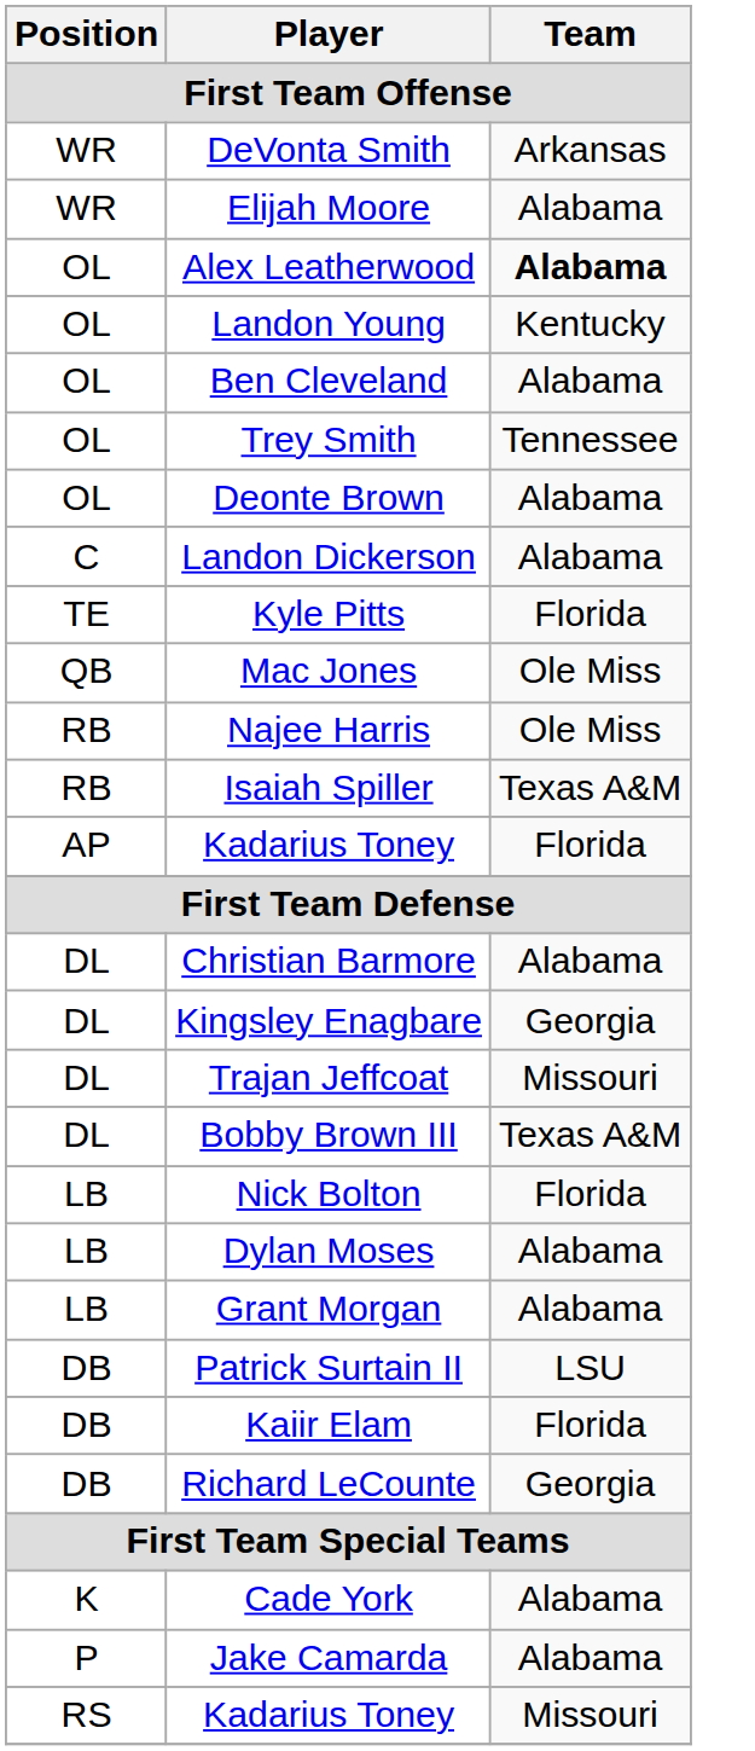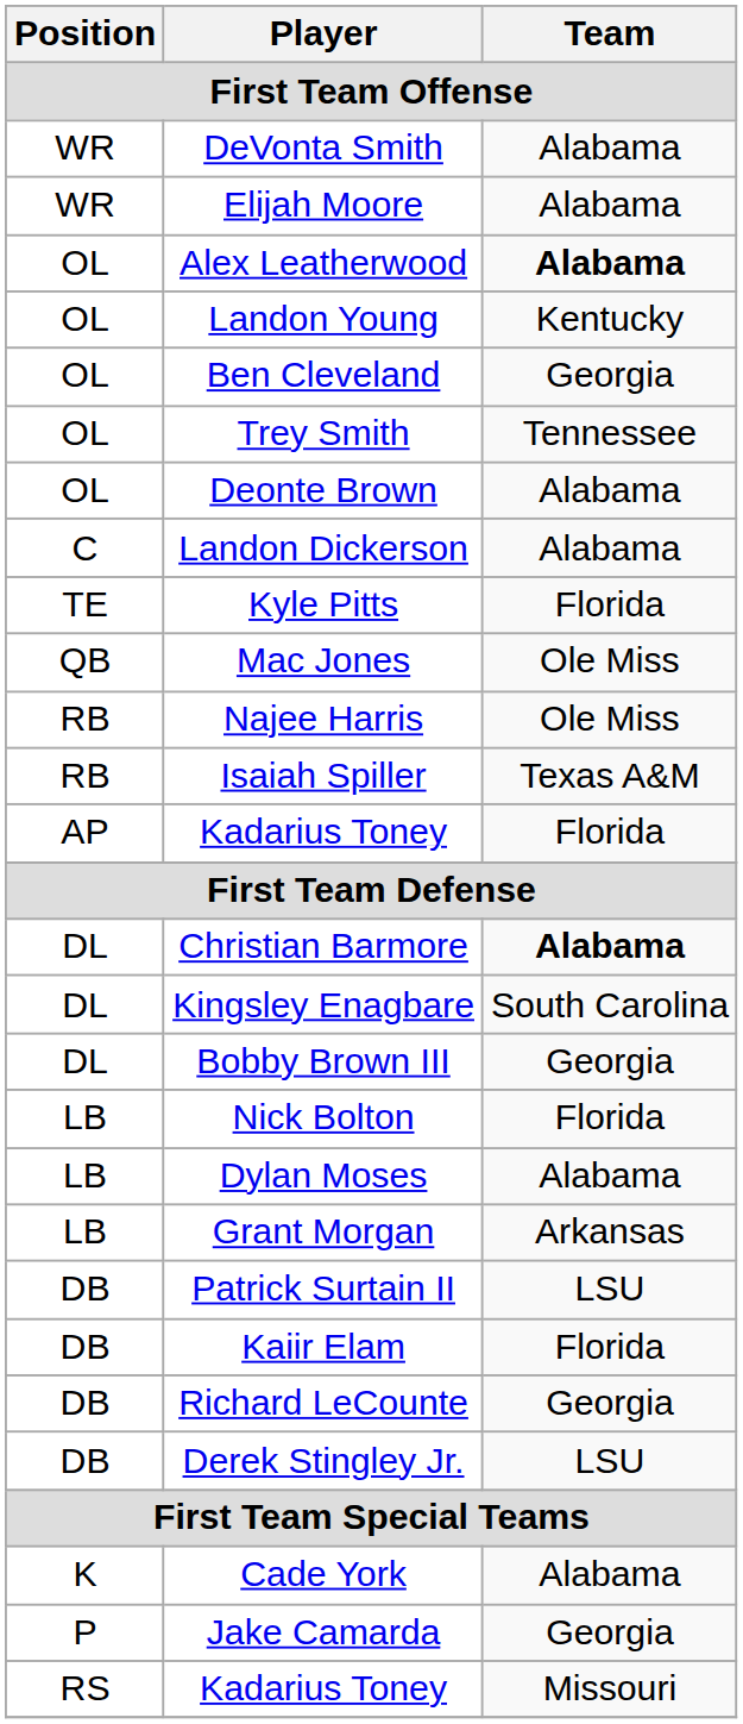 <table class="wikitable" border="0">
 <tr>
 <th>Position</th>
 <th>Player</th>
 <th>Team</th>
 </tr>
 <tr>
 <td colspan="3" style="text-align:center; background:#ddd;"><strong>First Team Offense </strong></td>
 </tr>
 <tr style="text-align:center;">
 <td style="background:white">WR</td>
 <td style="background:white"><a href='#'>DeVonta Smith</a></td>
-<td style=>Arkansas</td>
+<td style=>Alabama</td>
 </tr>
 <tr style="text-align:center;">
 <td style="background:white">WR</td>
 <td style="background:white"><a href='#'>Elijah Moore</a></td>
 <td style=>Alabama</td>
 </tr>
 <tr style="text-align:center;">
 <td style="background:white">OL</td>
 <td style="background:white"><a href='#'>Alex Leatherwood</a></td>
 <td style=><strong>Alabama</strong></td>
 </tr>
 <tr style="text-align:center;">
 <td style="background:white">OL</td>
 <td style="background:white"><a href='#'>Landon Young</a></td>
 <td style=>Kentucky</td>
 </tr>
 <tr style="text-align:center;">
 <td style="background:white">OL</td>
 <td style="background:white"><a href='#'>Ben Cleveland</a></td>
-<td style=>Alabama</td>
+<td style=>Georgia</td>
 </tr>
 <tr style="text-align:center;">
 <td style="background:white">OL</td>
 <td style="background:white"><a href='#'>Trey Smith</a></td>
 <td style=>Tennessee</td>
 </tr>
 <tr style="text-align:center;">
 <td style="background:white">OL</td>
 <td style="background:white"><a href='#'>Deonte Brown</a></td>
 <td style=>Alabama</td>
 </tr>
 <tr style="text-align:center;">
 <td style="background:white">C</td>
 <td style="background:white"><a href='#'>Landon Dickerson</a></td>
 <td style=>Alabama</td>
 </tr>
 <tr style="text-align:center;">
 <td style="background:white">TE</td>
 <td style="background:white"><a href='#'>Kyle Pitts</a></td>
 <td style=>Florida</td>
 </tr>
 <tr style="text-align:center;">
 <td style="background:white">QB</td>
 <td style="background:white"><a href='#'>Mac Jones</a></td>
 <td style=>Ole Miss</td>
 </tr>
 <tr style="text-align:center;">
 <td style="background:white">RB</td>
 <td style="background:white"><a href='#'>Najee Harris</a></td>
 <td style=>Ole Miss</td>
 </tr>
 <tr style="text-align:center;">
 <td style="background:white">RB</td>
 <td style="background:white"><a href='#'>Isaiah Spiller</a></td>
 <td style=>Texas A&M</td>
 </tr>
 <tr style="text-align:center;">
 <td style="background:white">AP</td>
 <td style="background:white"><a href='#'>Kadarius Toney</a></td>
 <td style=>Florida</td>
 </tr>
 <tr>
 </tr>
 <tr>
 <td colspan="3" style="text-align:center; background:#ddd;"><strong>First Team Defense</strong></td>
 </tr>
 <tr style="text-align:center;">
 <td style="background:white">DL</td>
 <td style="background:white"><a href='#'>Christian Barmore</a></td>
-<td style=>Alabama</td>
+<td style=><strong>Alabama</strong></td>
 </tr>
 <tr style="text-align:center;">
 <td style="background:white">DL</td>
 <td style="background:white"><a href='#'>Kingsley Enagbare</a></td>
-<td style=>Georgia</td>
-</tr>
-<tr style="text-align:center;">
-<td style="background:white">DL</td>
-<td style="background:white"><a href='#'>Trajan Jeffcoat</a></td>
-<td style=>Missouri</td>
+<td style=>South Carolina</td>
 </tr>
 <tr style="text-align:center;">
 <td style="background:white">DL</td>
 <td style="background:white"><a href='#'>Bobby Brown III</a></td>
-<td style=>Texas A&M</td>
+<td style=>Georgia</td>
 </tr>
 <tr style="text-align:center;">
 <td style="background:white">LB</td>
 <td style="background:white"><a href='#'>Nick Bolton</a></td>
 <td style=>Florida</td>
 </tr>
 <tr style="text-align:center;">
 <td style="background:white">LB</td>
 <td style="background:white"><a href='#'>Dylan Moses</a></td>
 <td style=>Alabama</td>
 </tr>
 <tr style="text-align:center;">
 <td style="background:white">LB</td>
 <td style="background:white"><a href='#'>Grant Morgan</a></td>
-<td style=>Alabama</td>
+<td style=>Arkansas</td>
 </tr>
 <tr style="text-align:center;">
 <td style="background:white">DB</td>
 <td style="background:white"><a href='#'>Patrick Surtain II</a></td>
 <td style=>LSU</td>
 </tr>
 <tr style="text-align:center;">
 <td style="background:white">DB</td>
 <td style="background:white"><a href='#'>Kaiir Elam</a></td>
 <td style=>Florida</td>
 </tr>
 <tr style="text-align:center;">
 <td style="background:white">DB</td>
 <td style="background:white"><a href='#'>Richard LeCounte</a></td>
 <td style=>Georgia</td>
 </tr>
+<tr style="text-align:center;">
+<td style="background:white">DB</td>
+<td style="background:white"><a href='#'>Derek Stingley Jr.</a></td>
+<td style=>LSU</td>
+</tr>
 <tr>
 <td colspan="3" style="text-align:center; background:#ddd;"><strong>First Team Special Teams</strong></td>
 </tr>
 <tr style="text-align:center;">
 <td style="background:white">K</td>
 <td style="background:white"><a href='#'>Cade York</a></td>
 <td style=>Alabama</td>
 </tr>
 <tr style="text-align:center;">
 <td style="background:white">P</td>
 <td style="background:white"><a href='#'>Jake Camarda</a></td>
-<td style=>Alabama</td>
+<td style=>Georgia</td>
 </tr>
 <tr style="text-align:center;">
 <td style="background:white">RS</td>
 <td style="background:white"><a href='#'>Kadarius Toney</a></td>
 <td style=>Missouri</td>
 </tr>
 <tr>
 </tr>
 </table>
